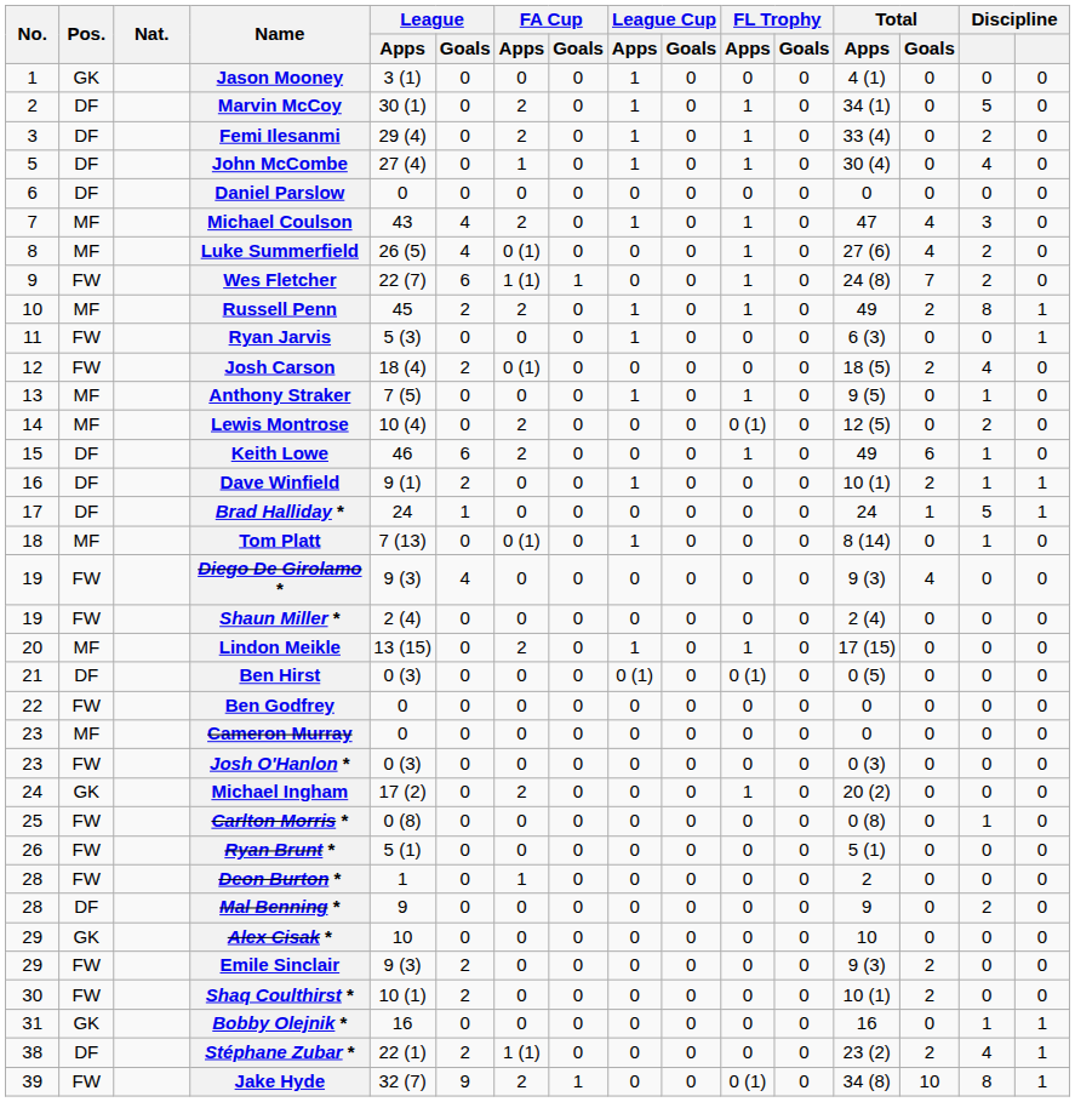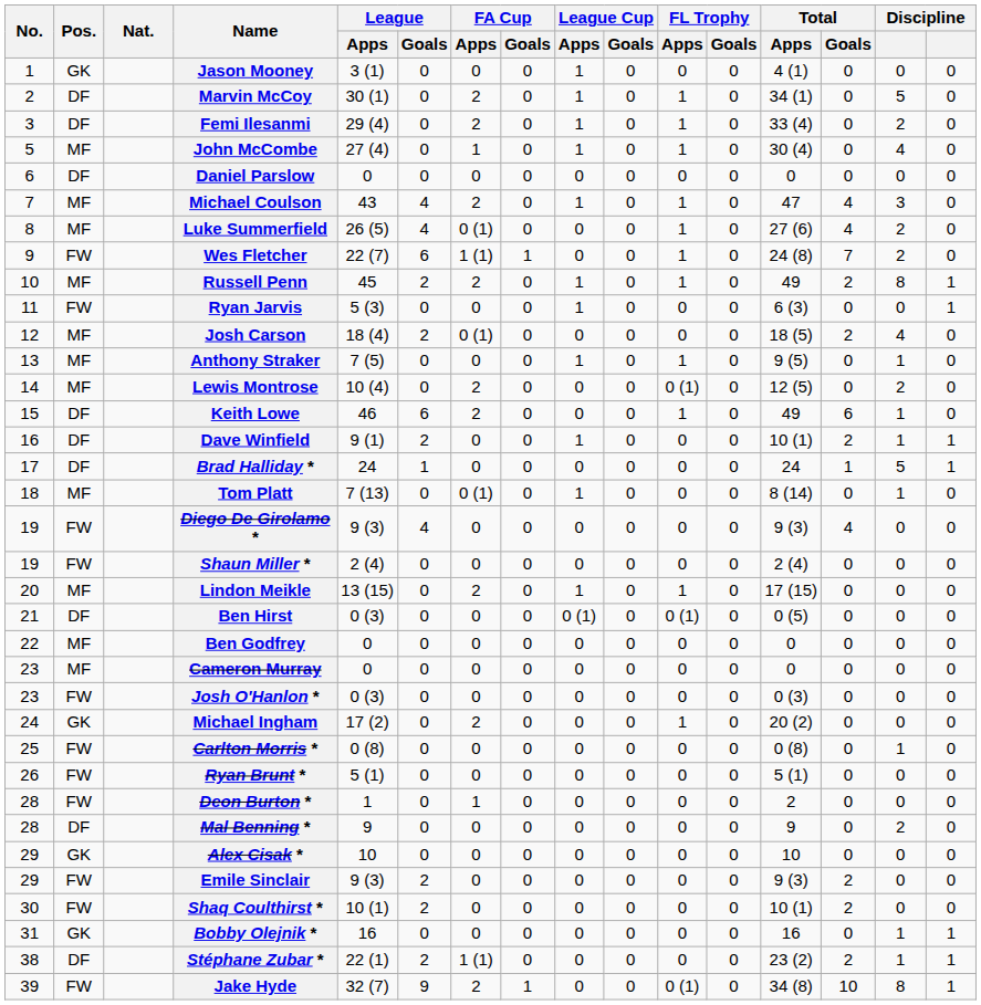 <table class="wikitable plainrowheaders" style="text-align:center">
 <tr>
 <th rowspan=2 width=40>No.</th>
 <th rowspan=2 width=40>Pos.</th>
 <th rowspan=2 width=60>Nat.</th>
 <th rowspan=2 width=150 scope=col>Name</th>
 <th colspan=2 width=90><a href='#'>League</a></th>
 <th colspan=2 width=90><a href='#'>FA Cup</a></th>
 <th colspan=2 width=90><a href='#'>League Cup</a></th>
 <th colspan=2 width=90><a href='#'>FL Trophy</a></th>
 <th colspan=2 width=90>Total</th>
 <th colspan=2 width=90>Discipline</th>
 </tr>
 <tr>
 <th scope=col>Apps</th>
 <th scope=col>Goals</th>
 <th scope=col>Apps</th>
 <th scope=col>Goals</th>
 <th scope=col>Apps</th>
 <th scope=col>Goals</th>
 <th scope=col>Apps</th>
 <th scope=col>Goals</th>
 <th scope=col>Apps</th>
 <th scope=col>Goals</th>
 <th scope=col></th>
 <th scope=col></th>
 </tr>
 <tr>
 <td>1</td>
 <td>GK</td>
 <td align=left></td>
 <th scope=row><a href='#'>Jason Mooney</a></th>
 <td>3 (1)</td>
 <td>0</td>
 <td>0</td>
 <td>0</td>
 <td>1</td>
 <td>0</td>
 <td>0</td>
 <td>0</td>
 <td>4 (1)</td>
 <td>0</td>
 <td>0</td>
 <td>0</td>
 </tr>
 <tr>
 <td>2</td>
 <td>DF</td>
 <td align=left></td>
 <th scope=row><a href='#'>Marvin McCoy</a></th>
 <td>30 (1)</td>
 <td>0</td>
 <td>2</td>
 <td>0</td>
 <td>1</td>
 <td>0</td>
 <td>1</td>
 <td>0</td>
 <td>34 (1)</td>
 <td>0</td>
 <td>5</td>
 <td>0</td>
 </tr>
 <tr>
 <td>3</td>
 <td>DF</td>
 <td align=left></td>
 <th scope=row><a href='#'>Femi Ilesanmi</a></th>
 <td>29 (4)</td>
 <td>0</td>
 <td>2</td>
 <td>0</td>
 <td>1</td>
 <td>0</td>
 <td>1</td>
 <td>0</td>
 <td>33 (4)</td>
 <td>0</td>
 <td>2</td>
 <td>0</td>
 </tr>
 <tr>
 <td>5</td>
-<td>DF</td>
+<td>MF</td>
 <td align=left></td>
 <th scope=row><a href='#'>John McCombe</a></th>
 <td>27 (4)</td>
 <td>0</td>
 <td>1</td>
 <td>0</td>
 <td>1</td>
 <td>0</td>
 <td>1</td>
 <td>0</td>
 <td>30 (4)</td>
 <td>0</td>
 <td>4</td>
 <td>0</td>
 </tr>
 <tr>
 <td>6</td>
 <td>DF</td>
 <td align=left></td>
 <th scope=row><a href='#'>Daniel Parslow</a></th>
 <td>0</td>
 <td>0</td>
 <td>0</td>
 <td>0</td>
 <td>0</td>
 <td>0</td>
 <td>0</td>
 <td>0</td>
 <td>0</td>
 <td>0</td>
 <td>0</td>
 <td>0</td>
 </tr>
 <tr>
 <td>7</td>
 <td>MF</td>
 <td align=left></td>
 <th scope=row><a href='#'>Michael Coulson</a></th>
 <td>43</td>
 <td>4</td>
 <td>2</td>
 <td>0</td>
 <td>1</td>
 <td>0</td>
 <td>1</td>
 <td>0</td>
 <td>47</td>
 <td>4</td>
 <td>3</td>
 <td>0</td>
 </tr>
 <tr>
 <td>8</td>
 <td>MF</td>
 <td align=left></td>
 <th scope=row><a href='#'>Luke Summerfield</a></th>
 <td>26 (5)</td>
 <td>4</td>
 <td>0 (1)</td>
 <td>0</td>
 <td>0</td>
 <td>0</td>
 <td>1</td>
 <td>0</td>
 <td>27 (6)</td>
 <td>4</td>
 <td>2</td>
 <td>0</td>
 </tr>
 <tr>
 <td>9</td>
 <td>FW</td>
 <td align=left></td>
 <th scope=row><a href='#'>Wes Fletcher</a></th>
 <td>22 (7)</td>
 <td>6</td>
 <td>1 (1)</td>
 <td>1</td>
 <td>0</td>
 <td>0</td>
 <td>1</td>
 <td>0</td>
 <td>24 (8)</td>
 <td>7</td>
 <td>2</td>
 <td>0</td>
 </tr>
 <tr>
 <td>10</td>
 <td>MF</td>
 <td align=left></td>
 <th scope=row><a href='#'>Russell Penn</a></th>
 <td>45</td>
 <td>2</td>
 <td>2</td>
 <td>0</td>
 <td>1</td>
 <td>0</td>
 <td>1</td>
 <td>0</td>
 <td>49</td>
 <td>2</td>
 <td>8</td>
 <td>1</td>
 </tr>
 <tr>
 <td>11</td>
 <td>FW</td>
 <td align=left></td>
 <th scope=row><a href='#'>Ryan Jarvis</a></th>
 <td>5 (3)</td>
 <td>0</td>
 <td>0</td>
 <td>0</td>
 <td>1</td>
 <td>0</td>
 <td>0</td>
 <td>0</td>
 <td>6 (3)</td>
 <td>0</td>
 <td>0</td>
 <td>1</td>
 </tr>
 <tr>
 <td>12</td>
-<td>FW</td>
+<td>MF</td>
 <td align=left></td>
 <th scope=row><a href='#'>Josh Carson</a></th>
 <td>18 (4)</td>
 <td>2</td>
 <td>0 (1)</td>
 <td>0</td>
 <td>0</td>
 <td>0</td>
 <td>0</td>
 <td>0</td>
 <td>18 (5)</td>
 <td>2</td>
 <td>4</td>
 <td>0</td>
 </tr>
 <tr>
 <td>13</td>
 <td>MF</td>
 <td align=left></td>
 <th scope=row><a href='#'>Anthony Straker</a></th>
 <td>7 (5)</td>
 <td>0</td>
 <td>0</td>
 <td>0</td>
 <td>1</td>
 <td>0</td>
 <td>1</td>
 <td>0</td>
 <td>9 (5)</td>
 <td>0</td>
 <td>1</td>
 <td>0</td>
 </tr>
 <tr>
 <td>14</td>
 <td>MF</td>
 <td align=left></td>
 <th scope=row><a href='#'>Lewis Montrose</a></th>
 <td>10 (4)</td>
 <td>0</td>
 <td>2</td>
 <td>0</td>
 <td>0</td>
 <td>0</td>
 <td>0 (1)</td>
 <td>0</td>
 <td>12 (5)</td>
 <td>0</td>
 <td>2</td>
 <td>0</td>
 </tr>
 <tr>
 <td>15</td>
 <td>DF</td>
 <td align=left></td>
 <th scope=row><a href='#'>Keith Lowe</a></th>
 <td>46</td>
 <td>6</td>
 <td>2</td>
 <td>0</td>
 <td>0</td>
 <td>0</td>
 <td>1</td>
 <td>0</td>
 <td>49</td>
 <td>6</td>
 <td>1</td>
 <td>0</td>
 </tr>
 <tr>
 <td>16</td>
 <td>DF</td>
 <td align=left></td>
 <th scope=row><a href='#'>Dave Winfield</a></th>
 <td>9 (1)</td>
 <td>2</td>
 <td>0</td>
 <td>0</td>
 <td>1</td>
 <td>0</td>
 <td>0</td>
 <td>0</td>
 <td>10 (1)</td>
 <td>2</td>
 <td>1</td>
 <td>1</td>
 </tr>
 <tr>
 <td>17</td>
 <td>DF</td>
 <td align=left></td>
 <th scope=row><em><a href='#'>Brad Halliday</a></em> *</th>
 <td>24</td>
 <td>1</td>
 <td>0</td>
 <td>0</td>
 <td>0</td>
 <td>0</td>
 <td>0</td>
 <td>0</td>
 <td>24</td>
 <td>1</td>
 <td>5</td>
 <td>1</td>
 </tr>
 <tr>
 <td>18</td>
 <td>MF</td>
 <td align=left></td>
 <th scope=row><a href='#'>Tom Platt</a></th>
 <td>7 (13)</td>
 <td>0</td>
 <td>0 (1)</td>
 <td>0</td>
 <td>1</td>
 <td>0</td>
 <td>0</td>
 <td>0</td>
 <td>8 (14)</td>
 <td>0</td>
 <td>1</td>
 <td>0</td>
 </tr>
 <tr>
 <td>19</td>
 <td>FW</td>
 <td align=left></td>
 <th scope=row><s><em><a href='#'>Diego De Girolamo</a></em></s> * </th>
 <td>9 (3)</td>
 <td>4</td>
 <td>0</td>
 <td>0</td>
 <td>0</td>
 <td>0</td>
 <td>0</td>
 <td>0</td>
 <td>9 (3)</td>
 <td>4</td>
 <td>0</td>
 <td>0</td>
 </tr>
 <tr>
 <td>19</td>
 <td>FW</td>
 <td align=left></td>
 <th scope=row><em><a href='#'>Shaun Miller</a></em> *</th>
 <td>2 (4)</td>
 <td>0</td>
 <td>0</td>
 <td>0</td>
 <td>0</td>
 <td>0</td>
 <td>0</td>
 <td>0</td>
 <td>2 (4)</td>
 <td>0</td>
 <td>0</td>
 <td>0</td>
 </tr>
 <tr>
 <td>20</td>
 <td>MF</td>
 <td align=left></td>
 <th scope=row><a href='#'>Lindon Meikle</a></th>
 <td>13 (15)</td>
 <td>0</td>
 <td>2</td>
 <td>0</td>
 <td>1</td>
 <td>0</td>
 <td>1</td>
 <td>0</td>
 <td>17 (15)</td>
 <td>0</td>
 <td>0</td>
 <td>0</td>
 </tr>
 <tr>
 <td>21</td>
 <td>DF</td>
 <td align=left></td>
 <th scope=row><a href='#'>Ben Hirst</a></th>
 <td>0 (3)</td>
 <td>0</td>
 <td>0</td>
 <td>0</td>
 <td>0 (1)</td>
 <td>0</td>
 <td>0 (1)</td>
 <td>0</td>
 <td>0 (5)</td>
 <td>0</td>
 <td>0</td>
 <td>0</td>
 </tr>
 <tr>
 <td>22</td>
-<td>FW</td>
+<td>MF</td>
 <td align=left></td>
 <th scope=row><a href='#'>Ben Godfrey</a></th>
 <td>0</td>
 <td>0</td>
 <td>0</td>
 <td>0</td>
 <td>0</td>
 <td>0</td>
 <td>0</td>
 <td>0</td>
 <td>0</td>
 <td>0</td>
 <td>0</td>
 <td>0</td>
 </tr>
 <tr>
 <td>23</td>
 <td>MF</td>
 <td align=left></td>
 <th scope=row><s><a href='#'>Cameron Murray</a></s> </th>
 <td>0</td>
 <td>0</td>
 <td>0</td>
 <td>0</td>
 <td>0</td>
 <td>0</td>
 <td>0</td>
 <td>0</td>
 <td>0</td>
 <td>0</td>
 <td>0</td>
 <td>0</td>
 </tr>
 <tr>
 <td>23</td>
 <td>FW</td>
 <td align=left></td>
 <th scope=row><em><a href='#'>Josh O'Hanlon</a></em> *</th>
 <td>0 (3)</td>
 <td>0</td>
 <td>0</td>
 <td>0</td>
 <td>0</td>
 <td>0</td>
 <td>0</td>
 <td>0</td>
 <td>0 (3)</td>
 <td>0</td>
 <td>0</td>
 <td>0</td>
 </tr>
 <tr>
 <td>24</td>
 <td>GK</td>
 <td align=left></td>
 <th scope=row><a href='#'>Michael Ingham</a></th>
 <td>17 (2)</td>
 <td>0</td>
 <td>2</td>
 <td>0</td>
 <td>0</td>
 <td>0</td>
 <td>1</td>
 <td>0</td>
 <td>20 (2)</td>
 <td>0</td>
 <td>0</td>
 <td>0</td>
 </tr>
 <tr>
 <td>25</td>
 <td>FW</td>
 <td align=left></td>
 <th scope=row><em><s><a href='#'>Carlton Morris</a></s></em> * </th>
 <td>0 (8)</td>
 <td>0</td>
 <td>0</td>
 <td>0</td>
 <td>0</td>
 <td>0</td>
 <td>0</td>
 <td>0</td>
 <td>0 (8)</td>
 <td>0</td>
 <td>1</td>
 <td>0</td>
 </tr>
 <tr>
 <td>26</td>
 <td>FW</td>
 <td align=left></td>
 <th scope=row><s><em><a href='#'>Ryan Brunt</a></em></s> * </th>
 <td>5 (1)</td>
 <td>0</td>
 <td>0</td>
 <td>0</td>
 <td>0</td>
 <td>0</td>
 <td>0</td>
 <td>0</td>
 <td>5 (1)</td>
 <td>0</td>
 <td>0</td>
 <td>0</td>
 </tr>
 <tr>
 <td>28</td>
 <td>FW</td>
 <td align=left></td>
 <th scope=row><s><em><a href='#'>Deon Burton</a></em></s> * </th>
 <td>1</td>
 <td>0</td>
 <td>1</td>
 <td>0</td>
 <td>0</td>
 <td>0</td>
 <td>0</td>
 <td>0</td>
 <td>2</td>
 <td>0</td>
 <td>0</td>
 <td>0</td>
 </tr>
 <tr>
 <td>28</td>
 <td>DF</td>
 <td align=left></td>
 <th scope=row><s><em><a href='#'>Mal Benning</a></em></s> * </th>
 <td>9</td>
 <td>0</td>
 <td>0</td>
 <td>0</td>
 <td>0</td>
 <td>0</td>
 <td>0</td>
 <td>0</td>
 <td>9</td>
 <td>0</td>
 <td>2</td>
 <td>0</td>
 </tr>
 <tr>
 <td>29</td>
 <td>GK</td>
 <td align=left></td>
 <th scope=row><s><em><a href='#'>Alex Cisak</a></em></s> * </th>
 <td>10</td>
 <td>0</td>
 <td>0</td>
 <td>0</td>
 <td>0</td>
 <td>0</td>
 <td>0</td>
 <td>0</td>
 <td>10</td>
 <td>0</td>
 <td>0</td>
 <td>0</td>
 </tr>
 <tr>
 <td>29</td>
 <td>FW</td>
 <td align=left></td>
 <th scope=row><a href='#'>Emile Sinclair</a></th>
 <td>9 (3)</td>
 <td>2</td>
 <td>0</td>
 <td>0</td>
 <td>0</td>
 <td>0</td>
 <td>0</td>
 <td>0</td>
 <td>9 (3)</td>
 <td>2</td>
 <td>0</td>
 <td>0</td>
 </tr>
 <tr>
 <td>30</td>
 <td>FW</td>
 <td align=left></td>
 <th scope=row><em><a href='#'>Shaq Coulthirst</a></em> *</th>
 <td>10 (1)</td>
 <td>2</td>
 <td>0</td>
 <td>0</td>
 <td>0</td>
 <td>0</td>
 <td>0</td>
 <td>0</td>
 <td>10 (1)</td>
 <td>2</td>
 <td>0</td>
 <td>0</td>
 </tr>
 <tr>
 <td>31</td>
 <td>GK</td>
 <td align=left></td>
 <th scope=row><em><a href='#'>Bobby Olejnik</a></em> *</th>
 <td>16</td>
 <td>0</td>
 <td>0</td>
 <td>0</td>
 <td>0</td>
 <td>0</td>
 <td>0</td>
 <td>0</td>
 <td>16</td>
 <td>0</td>
 <td>1</td>
 <td>1</td>
 </tr>
 <tr>
 <td>38</td>
 <td>DF</td>
 <td align=left></td>
 <th scope=row><em><a href='#'>Stéphane Zubar</a></em> *</th>
 <td>22 (1)</td>
 <td>2</td>
 <td>1 (1)</td>
 <td>0</td>
 <td>0</td>
 <td>0</td>
 <td>0</td>
 <td>0</td>
 <td>23 (2)</td>
 <td>2</td>
-<td>4</td>
+<td>1</td>
 <td>1</td>
 </tr>
 <tr>
 <td>39</td>
 <td>FW</td>
 <td align=left></td>
 <th scope=row><a href='#'>Jake Hyde</a></th>
 <td>32 (7)</td>
 <td>9</td>
 <td>2</td>
 <td>1</td>
 <td>0</td>
 <td>0</td>
 <td>0 (1)</td>
 <td>0</td>
 <td>34 (8)</td>
 <td>10</td>
 <td>8</td>
 <td>1</td>
 </tr>
 </table>
